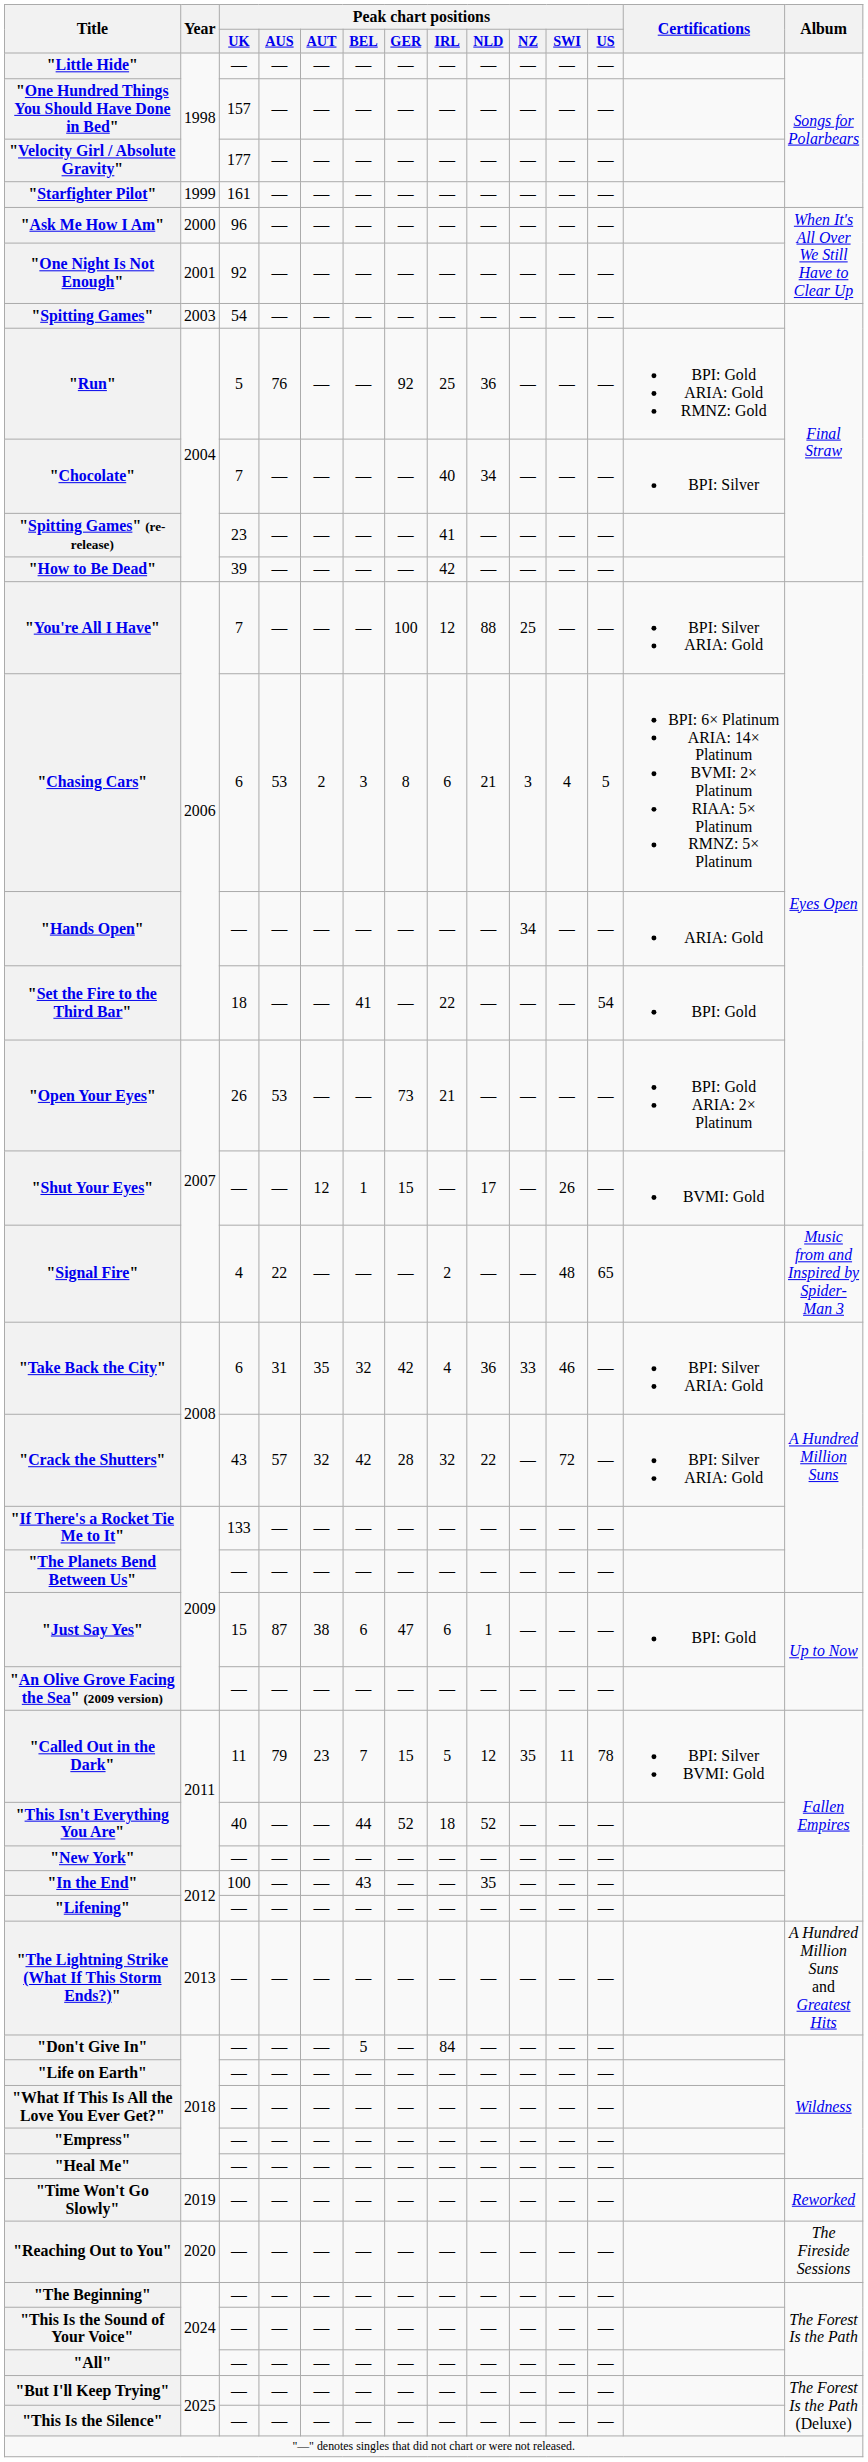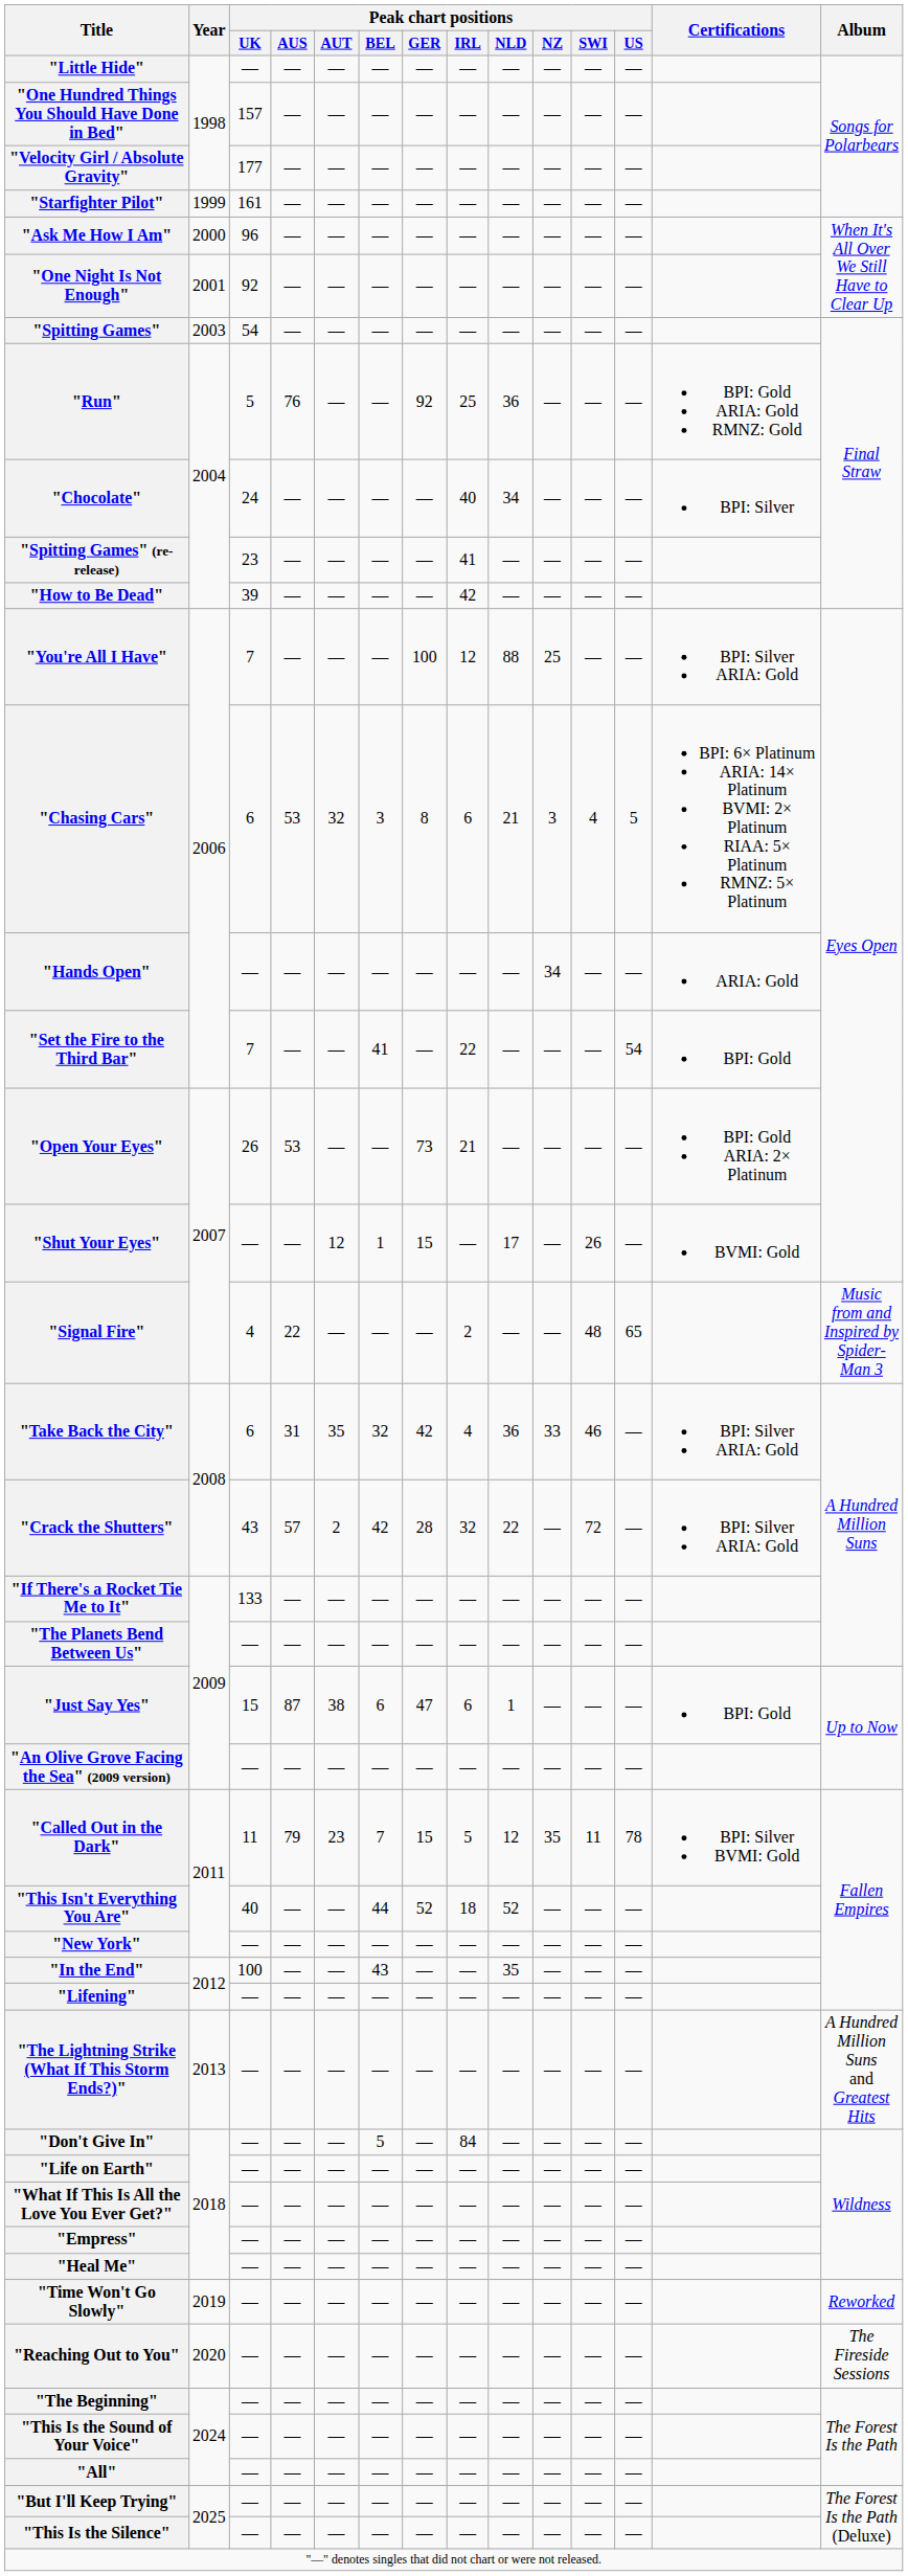 <table class="wikitable plainrowheaders" style="text-align:center;">
 <tr>
 <th scope="col" rowspan="2" style="width:17em;">Title</th>
 <th scope="col" rowspan="2" style="width:2em;">Year</th>
 <th scope="col" colspan="10">Peak chart positions</th>
 <th scope="col" rowspan="2" style="width:14em;"><a href='#'>Certifications</a></th>
 <th scope="col" rowspan="2">Album</th>
 </tr>
 <tr>
 <th scope="col" style="width:3em;font-size:90%;"><a href='#'>UK</a><br></th>
 <th scope="col" style="width:3em;font-size:90%;"><a href='#'>AUS</a><br></th>
 <th scope="col" style="width:3em;font-size:90%;"><a href='#'>AUT</a><br></th>
 <th scope="col" style="width:3em;font-size:90%;"><a href='#'>BEL</a><br></th>
 <th scope="col" style="width:3em;font-size:90%;"><a href='#'>GER</a><br></th>
 <th scope="col" style="width:3em;font-size:90%;"><a href='#'>IRL</a><br></th>
 <th scope="col" style="width:3em;font-size:90%;"><a href='#'>NLD</a><br></th>
 <th scope="col" style="width:3em;font-size:90%;"><a href='#'>NZ</a><br></th>
 <th scope="col" style="width:3em;font-size:90%;"><a href='#'>SWI</a><br></th>
 <th scope="col" style="width:3em;font-size:90%;"><a href='#'>US</a><br></th>
 </tr>
 <tr>
 <th scope="row">"<a href='#'>Little Hide</a>"</th>
 <td rowspan="3">1998</td>
 <td>—</td>
 <td>—</td>
 <td>—</td>
 <td>—</td>
 <td>—</td>
 <td>—</td>
 <td>—</td>
 <td>—</td>
 <td>—</td>
 <td>—</td>
 <td></td>
 <td rowspan="4"><em><a href='#'>Songs for Polarbears</a></em></td>
 </tr>
 <tr>
 <th scope="row">"<a href='#'>One Hundred Things You Should Have Done in Bed</a>"</th>
 <td>157</td>
 <td>—</td>
 <td>—</td>
 <td>—</td>
 <td>—</td>
 <td>—</td>
 <td>—</td>
 <td>—</td>
 <td>—</td>
 <td>—</td>
 <td></td>
 </tr>
 <tr>
 <th scope="row">"<a href='#'>Velocity Girl / Absolute Gravity</a>"</th>
 <td>177</td>
 <td>—</td>
 <td>—</td>
 <td>—</td>
 <td>—</td>
 <td>—</td>
 <td>—</td>
 <td>—</td>
 <td>—</td>
 <td>—</td>
 <td></td>
 </tr>
 <tr>
 <th scope="row">"<a href='#'>Starfighter Pilot</a>"</th>
 <td>1999</td>
 <td>161</td>
 <td>—</td>
 <td>—</td>
 <td>—</td>
 <td>—</td>
 <td>—</td>
 <td>—</td>
 <td>—</td>
 <td>—</td>
 <td>—</td>
 <td></td>
 </tr>
 <tr>
 <th scope="row">"<a href='#'>Ask Me How I Am</a>"</th>
 <td>2000</td>
 <td>96</td>
 <td>—</td>
 <td>—</td>
 <td>—</td>
 <td>—</td>
 <td>—</td>
 <td>—</td>
 <td>—</td>
 <td>—</td>
 <td>—</td>
 <td></td>
 <td rowspan="2"><em><a href='#'>When It's All Over We Still Have to Clear Up</a></em></td>
 </tr>
 <tr>
 <th scope="row">"<a href='#'>One Night Is Not Enough</a>"</th>
 <td>2001</td>
 <td>92</td>
 <td>—</td>
 <td>—</td>
 <td>—</td>
 <td>—</td>
 <td>—</td>
 <td>—</td>
 <td>—</td>
 <td>—</td>
 <td>—</td>
 <td></td>
 </tr>
 <tr>
 <th scope="row">"<a href='#'>Spitting Games</a>"</th>
 <td>2003</td>
 <td>54</td>
 <td>—</td>
 <td>—</td>
 <td>—</td>
 <td>—</td>
 <td>—</td>
 <td>—</td>
 <td>—</td>
 <td>—</td>
 <td>—</td>
 <td></td>
 <td rowspan="5"><em><a href='#'>Final Straw</a></em></td>
 </tr>
 <tr>
 <th scope="row">"<a href='#'>Run</a>"</th>
 <td rowspan="4">2004</td>
 <td>5</td>
 <td>76</td>
 <td>—</td>
 <td>—</td>
 <td>92</td>
 <td>25</td>
 <td>36</td>
 <td>—</td>
 <td>—</td>
 <td>—</td>
 <td><br><ul><li>BPI: Gold</li><li>ARIA: Gold</li><li>RMNZ: Gold</li></ul></td>
 </tr>
 <tr>
 <th scope="row">"<a href='#'>Chocolate</a>"</th>
-<td>7</td>
+<td>24</td>
 <td>—</td>
 <td>—</td>
 <td>—</td>
 <td>—</td>
 <td>40</td>
 <td>34</td>
 <td>—</td>
 <td>—</td>
 <td>—</td>
 <td><br><ul><li>BPI: Silver</li></ul></td>
 </tr>
 <tr>
 <th scope="row">"<a href='#'>Spitting Games</a>" <small>(re-release)</small></th>
 <td>23</td>
 <td>—</td>
 <td>—</td>
 <td>—</td>
 <td>—</td>
 <td>41</td>
 <td>—</td>
 <td>—</td>
 <td>—</td>
 <td>—</td>
 <td></td>
 </tr>
 <tr>
 <th scope="row">"<a href='#'>How to Be Dead</a>"</th>
 <td>39</td>
 <td>—</td>
 <td>—</td>
 <td>—</td>
 <td>—</td>
 <td>42</td>
 <td>—</td>
 <td>—</td>
 <td>—</td>
 <td>—</td>
 <td></td>
 </tr>
 <tr>
 <th scope="row">"<a href='#'>You're All I Have</a>"</th>
 <td rowspan="4">2006</td>
 <td>7</td>
 <td>—</td>
 <td>—</td>
 <td>—</td>
 <td>100</td>
 <td>12</td>
 <td>88</td>
 <td>25</td>
 <td>—</td>
 <td>—</td>
 <td><br><ul><li>BPI: Silver</li><li>ARIA: Gold</li></ul></td>
 <td rowspan="6"><em><a href='#'>Eyes Open</a></em></td>
 </tr>
 <tr>
 <th scope="row">"<a href='#'>Chasing Cars</a>"</th>
 <td>6</td>
 <td>53</td>
-<td>2</td>
+<td>32</td>
 <td>3</td>
 <td>8</td>
 <td>6</td>
 <td>21</td>
 <td>3</td>
 <td>4</td>
 <td>5</td>
 <td><br><ul><li>BPI: 6× Platinum</li><li>ARIA: 14× Platinum</li><li>BVMI: 2× Platinum</li><li>RIAA: 5× Platinum</li><li>RMNZ: 5× Platinum</li></ul></td>
 </tr>
 <tr>
 <th scope="row">"<a href='#'>Hands Open</a>"</th>
 <td>—</td>
 <td>—</td>
 <td>—</td>
 <td>—</td>
 <td>—</td>
 <td>—</td>
 <td>—</td>
 <td>34</td>
 <td>—</td>
 <td>—</td>
 <td><br><ul><li>ARIA: Gold</li></ul></td>
 </tr>
 <tr>
 <th scope="row">"<a href='#'>Set the Fire to the Third Bar</a>"<br></th>
-<td>18</td>
+<td>7</td>
 <td>—</td>
 <td>—</td>
 <td>41</td>
 <td>—</td>
 <td>22</td>
 <td>—</td>
 <td>—</td>
 <td>—</td>
 <td>54</td>
 <td><br><ul><li>BPI: Gold</li></ul></td>
 </tr>
 <tr>
 <th scope="row">"<a href='#'>Open Your Eyes</a>"</th>
 <td rowspan="3">2007</td>
 <td>26</td>
 <td>53</td>
 <td>—</td>
 <td>—</td>
 <td>73</td>
 <td>21</td>
 <td>—</td>
 <td>—</td>
 <td>—</td>
 <td>—</td>
 <td><br><ul><li>BPI: Gold</li><li>ARIA: 2× Platinum</li></ul></td>
 </tr>
 <tr>
 <th scope="row">"<a href='#'>Shut Your Eyes</a>"</th>
 <td>—</td>
 <td>—</td>
 <td>12</td>
 <td>1</td>
 <td>15</td>
 <td>—</td>
 <td>17</td>
 <td>—</td>
 <td>26</td>
 <td>—</td>
 <td><br><ul><li>BVMI: Gold</li></ul></td>
 </tr>
 <tr>
 <th scope="row">"<a href='#'>Signal Fire</a>"</th>
 <td>4</td>
 <td>22</td>
 <td>—</td>
 <td>—</td>
 <td>—</td>
 <td>2</td>
 <td>—</td>
 <td>—</td>
 <td>48</td>
 <td>65</td>
 <td></td>
 <td><em><a href='#'>Music from and Inspired by Spider-Man 3</a></em></td>
 </tr>
 <tr>
 <th scope="row">"<a href='#'>Take Back the City</a>"</th>
 <td rowspan="2" style="text-align:center;">2008</td>
 <td>6</td>
 <td>31</td>
 <td>35</td>
 <td>32</td>
 <td>42</td>
 <td>4</td>
 <td>36</td>
 <td>33</td>
 <td>46</td>
 <td>—</td>
 <td><br><ul><li>BPI: Silver</li><li>ARIA: Gold</li></ul></td>
 <td rowspan="4"><em><a href='#'>A Hundred Million Suns</a></em></td>
 </tr>
 <tr>
 <th scope="row">"<a href='#'>Crack the Shutters</a>"</th>
 <td>43</td>
 <td>57</td>
-<td>32</td>
+<td>2</td>
 <td>42</td>
 <td>28</td>
 <td>32</td>
 <td>22</td>
 <td>—</td>
 <td>72</td>
 <td>—</td>
 <td><br><ul><li>BPI: Silver</li><li>ARIA: Gold</li></ul></td>
 </tr>
 <tr>
 <th scope="row">"<a href='#'>If There's a Rocket Tie Me to It</a>"</th>
 <td rowspan="4">2009</td>
 <td>133</td>
 <td>—</td>
 <td>—</td>
 <td>—</td>
 <td>—</td>
 <td>—</td>
 <td>—</td>
 <td>—</td>
 <td>—</td>
 <td>—</td>
 <td></td>
 </tr>
 <tr>
 <th scope="row">"<a href='#'>The Planets Bend Between Us</a>"</th>
 <td>—</td>
 <td>—</td>
 <td>—</td>
 <td>—</td>
 <td>—</td>
 <td>—</td>
 <td>—</td>
 <td>—</td>
 <td>—</td>
 <td>—</td>
 <td></td>
 </tr>
 <tr>
 <th scope="row">"<a href='#'>Just Say Yes</a>"</th>
 <td>15</td>
 <td>87</td>
 <td>38</td>
 <td>6</td>
 <td>47</td>
 <td>6</td>
 <td>1</td>
 <td>—</td>
 <td>—</td>
 <td>—</td>
 <td><br><ul><li>BPI: Gold</li></ul></td>
 <td rowspan="2"><em><a href='#'>Up to Now</a></em></td>
 </tr>
 <tr>
 <th scope="row">"<a href='#'>An Olive Grove Facing the Sea</a>" <small>(2009 version)</small></th>
 <td>—</td>
 <td>—</td>
 <td>—</td>
 <td>—</td>
 <td>—</td>
 <td>—</td>
 <td>—</td>
 <td>—</td>
 <td>—</td>
 <td>—</td>
 <td></td>
 </tr>
 <tr>
 <th scope="row">"<a href='#'>Called Out in the Dark</a>"</th>
 <td rowspan="3">2011</td>
 <td>11</td>
 <td>79</td>
 <td>23</td>
 <td>7</td>
 <td>15</td>
 <td>5</td>
 <td>12</td>
 <td>35</td>
 <td>11</td>
 <td>78</td>
 <td><br><ul><li>BPI: Silver</li><li>BVMI: Gold</li></ul></td>
 <td rowspan="5"><em><a href='#'>Fallen Empires</a></em></td>
 </tr>
 <tr>
 <th scope="row">"<a href='#'>This Isn't Everything You Are</a>"</th>
 <td>40</td>
 <td>—</td>
 <td>—</td>
 <td>44</td>
 <td>52</td>
 <td>18</td>
 <td>52</td>
 <td>—</td>
 <td>—</td>
 <td>—</td>
 <td></td>
 </tr>
 <tr>
 <th scope="row">"<a href='#'>New York</a>"</th>
 <td>—</td>
 <td>—</td>
 <td>—</td>
 <td>—</td>
 <td>—</td>
 <td>—</td>
 <td>—</td>
 <td>—</td>
 <td>—</td>
 <td>—</td>
 <td></td>
 </tr>
 <tr>
 <th scope="row">"<a href='#'>In the End</a>"</th>
 <td rowspan="2">2012</td>
 <td>100</td>
 <td>—</td>
 <td>—</td>
 <td>43</td>
 <td>—</td>
 <td>—</td>
 <td>35</td>
 <td>—</td>
 <td>—</td>
 <td>—</td>
 <td></td>
 </tr>
 <tr>
 <th scope="row">"<a href='#'>Lifening</a>"</th>
 <td>—</td>
 <td>—</td>
 <td>—</td>
 <td>—</td>
 <td>—</td>
 <td>—</td>
 <td>—</td>
 <td>—</td>
 <td>—</td>
 <td>—</td>
 <td></td>
 </tr>
 <tr>
 <th scope="row">"<a href='#'>The Lightning Strike (What If This Storm Ends?)</a>"</th>
 <td>2013</td>
 <td>—</td>
 <td>—</td>
 <td>—</td>
 <td>—</td>
 <td>—</td>
 <td>—</td>
 <td>—</td>
 <td>—</td>
 <td>—</td>
 <td>—</td>
 <td></td>
 <td><em>A Hundred Million Suns</em><br>and <em><a href='#'>Greatest Hits</a></em></td>
 </tr>
 <tr>
 <th scope="row">"Don't Give In"</th>
 <td rowspan="5">2018</td>
 <td>—</td>
 <td>—</td>
 <td>—</td>
 <td>5</td>
 <td>—</td>
 <td>84</td>
 <td>—</td>
 <td>—</td>
 <td>—</td>
 <td>—</td>
 <td></td>
 <td rowspan="5"><em><a href='#'>Wildness</a></em></td>
 </tr>
 <tr>
 <th scope="row">"Life on Earth"</th>
 <td>—</td>
 <td>—</td>
 <td>—</td>
 <td>—</td>
 <td>—</td>
 <td>—</td>
 <td>—</td>
 <td>—</td>
 <td>—</td>
 <td>—</td>
 <td></td>
 </tr>
 <tr>
 <th scope="row">"What If This Is All the Love You Ever Get?"</th>
 <td>—</td>
 <td>—</td>
 <td>—</td>
 <td>—</td>
 <td>—</td>
 <td>—</td>
 <td>—</td>
 <td>—</td>
 <td>—</td>
 <td>—</td>
 <td></td>
 </tr>
 <tr>
 <th scope="row">"Empress"</th>
 <td>—</td>
 <td>—</td>
 <td>—</td>
 <td>—</td>
 <td>—</td>
 <td>—</td>
 <td>—</td>
 <td>—</td>
 <td>—</td>
 <td>—</td>
 <td></td>
 </tr>
 <tr>
 <th scope="row">"Heal Me"</th>
 <td>—</td>
 <td>—</td>
 <td>—</td>
 <td>—</td>
 <td>—</td>
 <td>—</td>
 <td>—</td>
 <td>—</td>
 <td>—</td>
 <td>—</td>
 <td></td>
 </tr>
 <tr>
 <th scope="row">"Time Won't Go Slowly"</th>
 <td>2019</td>
 <td>—</td>
 <td>—</td>
 <td>—</td>
 <td>—</td>
 <td>—</td>
 <td>—</td>
 <td>—</td>
 <td>—</td>
 <td>—</td>
 <td>—</td>
 <td></td>
 <td><em><a href='#'>Reworked</a></em></td>
 </tr>
 <tr>
 <th scope="row">"Reaching Out to You"<br></th>
 <td>2020</td>
 <td>—</td>
 <td>—</td>
 <td>—</td>
 <td>—</td>
 <td>—</td>
 <td>—</td>
 <td>—</td>
 <td>—</td>
 <td>—</td>
 <td>—</td>
 <td></td>
 <td><em>The Fireside Sessions</em></td>
 </tr>
 <tr>
 <th scope="row">"The Beginning"</th>
 <td rowspan="3">2024</td>
 <td>—</td>
 <td>—</td>
 <td>—</td>
 <td>—</td>
 <td>—</td>
 <td>—</td>
 <td>—</td>
 <td>—</td>
 <td>—</td>
 <td>—</td>
 <td></td>
 <td rowspan="3"><em>The Forest Is the Path</em></td>
 </tr>
 <tr>
 <th scope="row">"This Is the Sound of Your Voice"</th>
 <td>—</td>
 <td>—</td>
 <td>—</td>
 <td>—</td>
 <td>—</td>
 <td>—</td>
 <td>—</td>
 <td>—</td>
 <td>—</td>
 <td>—</td>
 <td></td>
 </tr>
 <tr>
 <th scope="row">"All"</th>
 <td>—</td>
 <td>—</td>
 <td>—</td>
 <td>—</td>
 <td>—</td>
 <td>—</td>
 <td>—</td>
 <td>—</td>
 <td>—</td>
 <td>—</td>
 <td></td>
 </tr>
 <tr>
 <th scope="row">"But I'll Keep Trying"</th>
 <td rowspan="2">2025</td>
 <td>—</td>
 <td>—</td>
 <td>—</td>
 <td>—</td>
 <td>—</td>
 <td>—</td>
 <td>—</td>
 <td>—</td>
 <td>—</td>
 <td>—</td>
 <td></td>
 <td rowspan="2"><em>The Forest Is the Path</em> (Deluxe)</td>
 </tr>
 <tr>
 <th scope="row">"This Is the Silence"</th>
 <td>—</td>
 <td>—</td>
 <td>—</td>
 <td>—</td>
 <td>—</td>
 <td>—</td>
 <td>—</td>
 <td>—</td>
 <td>—</td>
 <td>—</td>
 <td></td>
 </tr>
 <tr>
 <td colspan="14" style="font-size:9pt">"—" denotes singles that did not chart or were not released.</td>
 </tr>
 </table>
